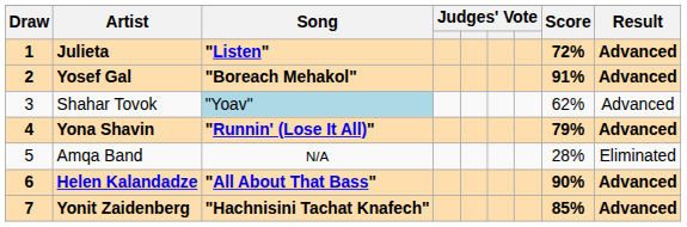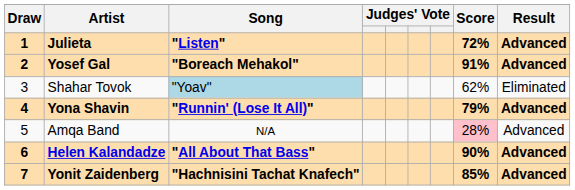 <table class="sortable wikitable" style="margin: 1em auto 1em auto; text-align:center;">
 <tr>
 </tr>
 <tr>
 <th rowspan="2">Draw</th>
 <th rowspan="2">Artist</th>
 <th rowspan="2">Song</th>
 <th colspan="4" class="unsortable">Judges' Vote</th>
 <th rowspan="2">Score</th>
 <th rowspan="2">Result</th>
 </tr>
 <tr>
 <th class="unsortable"></th>
 <th class="unsortable"></th>
 <th class="unsortable"></th>
 <th class="unsortable"></th>
 </tr>
 <tr style="font-weight:bold; background:#FFDEAD;">
 <td>1</td>
 <td align="left">Julieta</td>
 <td align="left">"<a href='#'>Listen</a>"</td>
 <td></td>
 <td></td>
 <td></td>
 <td></td>
 <td>72%</td>
 <td>Advanced</td>
 </tr>
 <tr style="font-weight:bold; background:#FFDEAD;">
 <td>2</td>
 <td align="left">Yosef Gal</td>
 <td align="left">"Boreach Mehakol"</td>
 <td></td>
 <td></td>
 <td></td>
 <td></td>
 <td>91%</td>
 <td>Advanced</td>
 </tr>
 <tr>
 <td>3</td>
 <td align="left">Shahar Tovok</td>
 <td align="left" style="background: lightblue;">"Yoav"</td>
 <td></td>
 <td></td>
 <td></td>
 <td></td>
 <td>62%</td>
-<td>Advanced</td>
+<td>Eliminated</td>
 </tr>
 <tr style="font-weight:bold; background:#FFDEAD;">
 <td>4</td>
 <td align="left">Yona Shavin</td>
 <td align="left">"<a href='#'>Runnin' (Lose It All)</a>"</td>
 <td></td>
 <td></td>
 <td></td>
 <td></td>
 <td>79%</td>
 <td>Advanced</td>
 </tr>
 <tr>
 <td>5</td>
 <td align="left">Amqa Band</td>
 <td><small>N/A</small></td>
 <td></td>
 <td></td>
 <td></td>
 <td></td>
-<td>28%</td>
-<td>Eliminated</td>
+<td style="background: pink;">28%</td>
+<td>Advanced</td>
 </tr>
 <tr style="font-weight:bold; background:#FFDEAD;">
 <td>6</td>
 <td align="left"><a href='#'>Helen Kalandadze</a></td>
 <td align="left">"<a href='#'>All About That Bass</a>"</td>
 <td></td>
 <td></td>
 <td></td>
 <td></td>
 <td>90%</td>
 <td>Advanced</td>
 </tr>
 <tr style="font-weight:bold; background:#FFDEAD;">
 <td>7</td>
 <td align="left">Yonit Zaidenberg</td>
 <td align="left">"Hachnisini Tachat Knafech"</td>
 <td></td>
 <td></td>
 <td></td>
 <td></td>
 <td>85%</td>
 <td>Advanced</td>
 </tr>
 </table>
